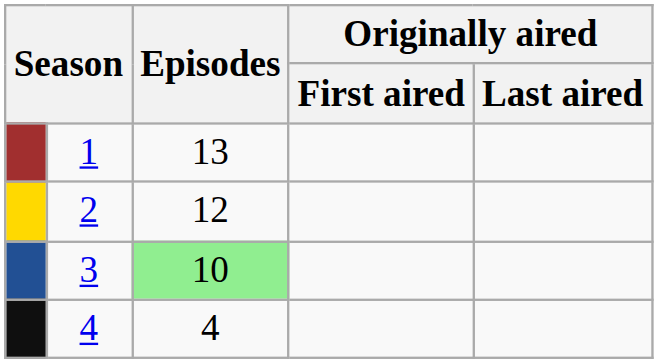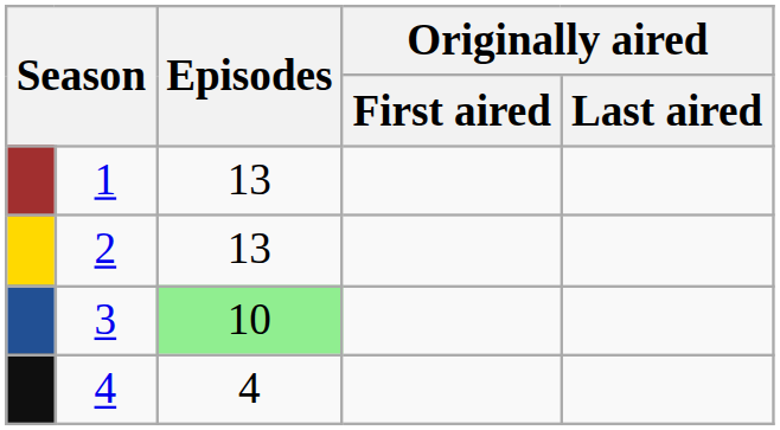 <table class="wikitable plainrowheaders" style="text-align:center;">
 <tr>
 <th colspan="2" rowspan="2">Season</th>
 <th rowspan="2">Episodes</th>
 <th colspan="2">Originally aired</th>
 </tr>
 <tr>
 <th>First aired</th>
 <th>Last aired</th>
 </tr>
 <tr>
 <td bgcolor="#A12F2F"></td>
 <td><a href='#'>1</a></td>
 <td>13</td>
 <td></td>
 <td></td>
 </tr>
 <tr>
 <td bgcolor="#ffd900"></td>
 <td><a href='#'>2</a></td>
-<td>12</td>
+<td>13</td>
 <td></td>
 <td></td>
 </tr>
 <tr>
 <td bgcolor="#225094"></td>
 <td><a href='#'>3</a></td>
 <td style="background: lightgreen;">10</td>
 <td></td>
 <td></td>
 </tr>
 <tr>
 <td bgcolor="#0f0f0f"></td>
 <td><a href='#'>4</a></td>
 <td>4</td>
 <td></td>
 <td></td>
 </tr>
 </table>
